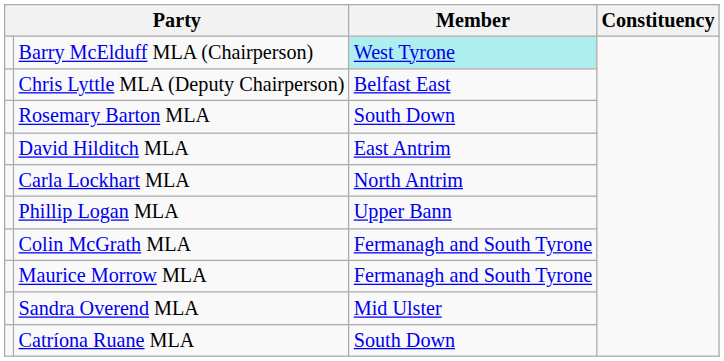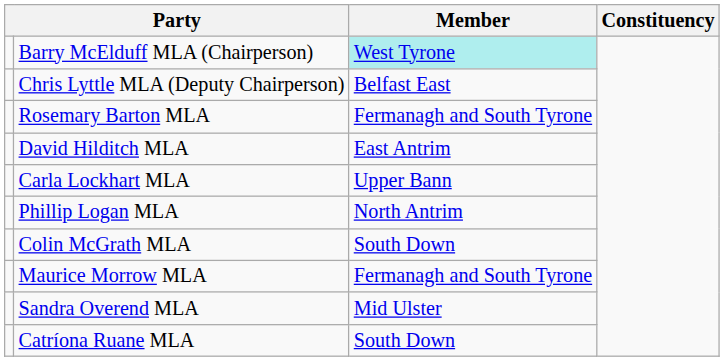 <table class="wikitable" border="1">
 <tr>
 <th colspan="2" scope="col">Party</th>
 <th scope="col">Member</th>
 <th scope="col">Constituency</th>
 </tr>
 <tr>
 <td></td>
 <td><a href='#'>Barry McElduff</a> MLA (Chairperson)</td>
 <td style="background: paleturquoise;"><a href='#'>West Tyrone</a></td>
 </tr>
 <tr>
 <td></td>
 <td><a href='#'>Chris Lyttle</a> MLA (Deputy Chairperson)</td>
 <td><a href='#'>Belfast East</a></td>
 </tr>
 <tr>
 <td></td>
 <td><a href='#'>Rosemary Barton</a> MLA</td>
-<td><a href='#'>South Down</a></td>
+<td><a href='#'>Fermanagh and South Tyrone</a></td>
 </tr>
 <tr>
 <td></td>
 <td><a href='#'>David Hilditch</a> MLA</td>
 <td><a href='#'>East Antrim</a></td>
 </tr>
 <tr>
 <td></td>
 <td><a href='#'>Carla Lockhart</a> MLA</td>
+<td><a href='#'>Upper Bann</a></td>
+</tr>
+<tr>
+<td></td>
+<td><a href='#'>Phillip Logan</a> MLA</td>
 <td><a href='#'>North Antrim</a></td>
 </tr>
 <tr>
 <td></td>
-<td><a href='#'>Phillip Logan</a> MLA</td>
-<td><a href='#'>Upper Bann</a></td>
-</tr>
-<tr>
-<td></td>
 <td><a href='#'>Colin McGrath</a> MLA</td>
-<td><a href='#'>Fermanagh and South Tyrone</a></td>
+<td><a href='#'>South Down</a></td>
 </tr>
 <tr>
 <td></td>
 <td><a href='#'>Maurice Morrow</a> MLA</td>
 <td><a href='#'>Fermanagh and South Tyrone</a></td>
 </tr>
 <tr>
 <td></td>
 <td><a href='#'>Sandra Overend</a> MLA</td>
 <td><a href='#'>Mid Ulster</a></td>
 </tr>
 <tr>
 <td></td>
 <td><a href='#'>Catríona Ruane</a> MLA</td>
 <td><a href='#'>South Down</a></td>
 </tr>
 </table>
